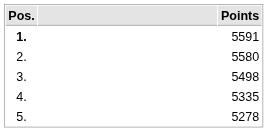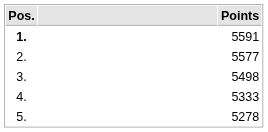 <table cellspacing="1" cellpadding="3" style="border:1px solid #AAAAAA;font-size:90%">
 <tr bgcolor="#E4E4E4">
 <th style="border-bottom:1px solid #AAAAAA" width=10>Pos.</th>
 <th style="border-bottom:1px solid #AAAAAA" width=200></th>
 <th style="border-bottom:1px solid #AAAAAA" width=20>Points</th>
 </tr>
 <tr>
 <td align="center"><strong>1.</strong></td>
 <td><strong></strong></td>
 <td align="right">5591</td>
 </tr>
 <tr>
 <td align="center">2.</td>
 <td></td>
-<td align="right">5580</td>
+<td align="right">5577</td>
 </tr>
 <tr>
 <td align="center">3.</td>
 <td></td>
 <td align="right">5498</td>
 </tr>
 <tr>
 <td align="center">4.</td>
 <td></td>
-<td align="right">5335</td>
+<td align="right">5333</td>
 </tr>
 <tr>
 <td align="center">5.</td>
 <td></td>
 <td align="right">5278</td>
 </tr>
 </table>
